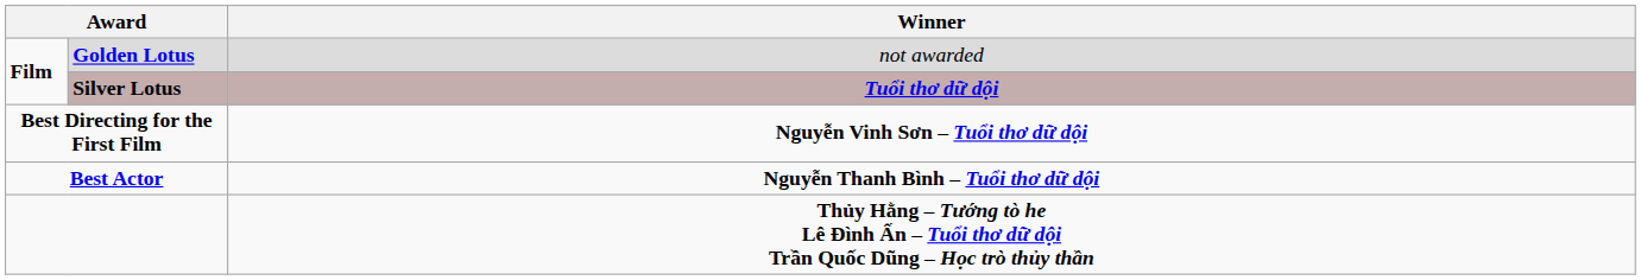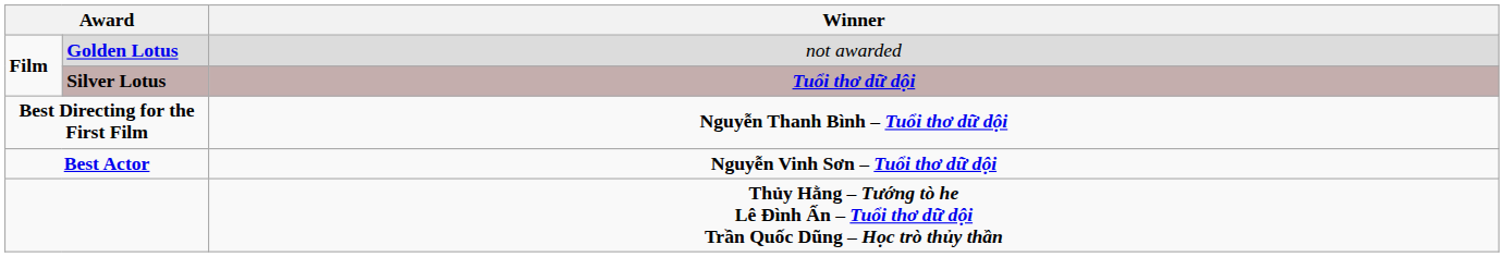 <table class=wikitable>
 <tr>
 <th width="12%" colspan="2">Award</th>
 <th width="76%">Winner</th>
 </tr>
 <tr>
 <td rowspan="2"><strong>Film</strong></td>
 <td style="background:#DCDCDC"><strong><a href='#'>Golden Lotus</a></strong></td>
 <td style="background:#DCDCDC" align=center><em>not awarded</em></td>
 </tr>
 <tr>
 <td style="background:#C4AEAD"><strong>Silver Lotus</strong></td>
 <td style="background:#C4AEAD" align=center><strong><em><a href='#'>Tuổi thơ dữ dội</a></em></strong></td>
 </tr>
 <tr>
 <td colspan="2" align=center><strong>Best Directing for the First Film</strong></td>
-<td align=center><strong>Nguyễn Vinh Sơn</strong> – <strong><em><a href='#'>Tuổi thơ dữ dội</a></em></strong></td>
+<td align=center><strong>Nguyễn Thanh Bình</strong> – <strong><em><a href='#'>Tuổi thơ dữ dội</a></em></strong></td>
 </tr>
 <tr>
 <td colspan="2" align=center><strong><a href='#'>Best Actor</a></strong></td>
-<td align=center><strong>Nguyễn Thanh Bình</strong> – <strong><em><a href='#'>Tuổi thơ dữ dội</a></em></strong></td>
+<td align=center><strong>Nguyễn Vinh Sơn</strong> – <strong><em><a href='#'>Tuổi thơ dữ dội</a></em></strong></td>
 </tr>
 <tr>
 <td colspan="2" align=center><strong></strong></td>
 <td align=center><strong>Thủy Hằng</strong> – <strong><em>Tướng tò he</em></strong><br><strong>Lê Đình Ấn</strong> – <strong><em><a href='#'>Tuổi thơ dữ dội</a></em></strong><br><strong>Trần Quốc Dũng</strong> – <strong><em>Học trò thủy thần</em></strong></td>
 </tr>
 </table>
